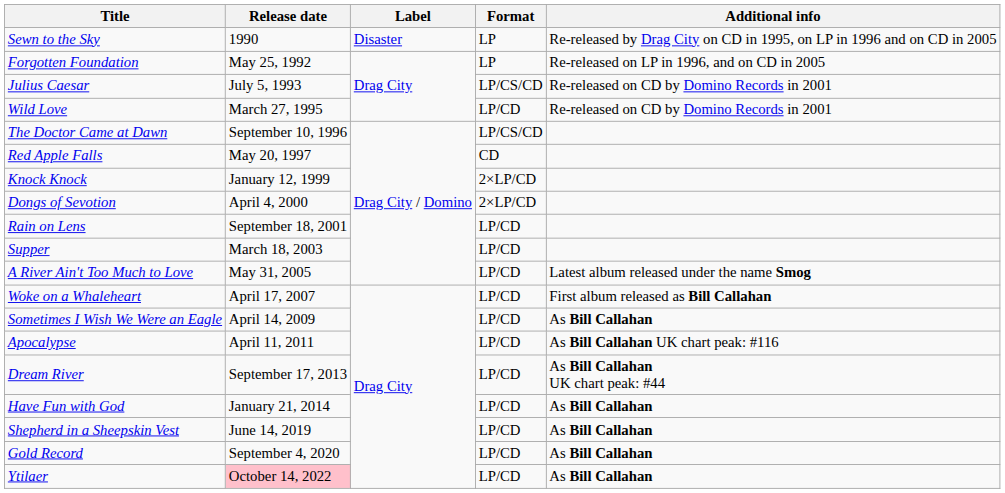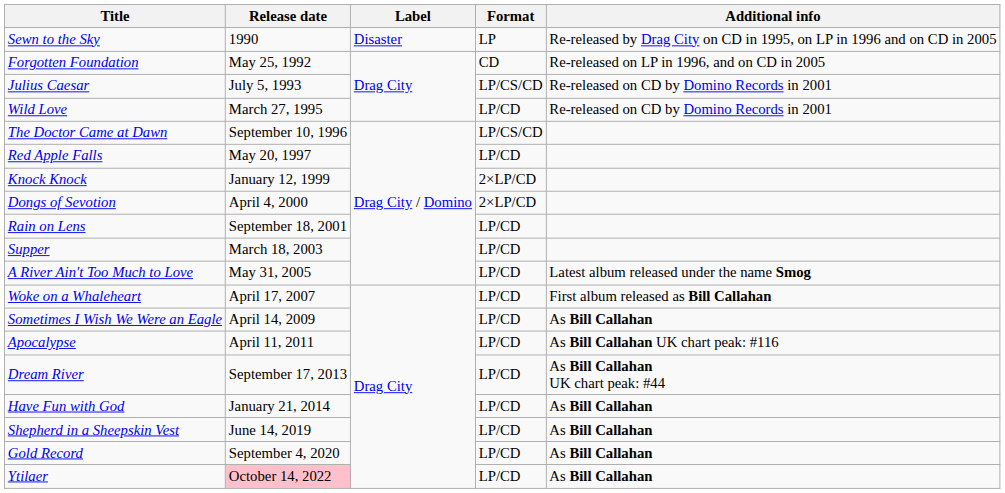 <table class="wikitable">
 <tr>
 <th>Title</th>
 <th>Release date</th>
 <th>Label</th>
 <th>Format</th>
 <th>Additional info</th>
 </tr>
 <tr>
 <td><em><a href='#'>Sewn to the Sky</a></em></td>
 <td>1990</td>
 <td><a href='#'>Disaster</a></td>
 <td>LP</td>
 <td>Re-released by <a href='#'>Drag City</a> on CD in 1995, on LP in 1996 and on CD in 2005</td>
 </tr>
 <tr>
 <td><em><a href='#'>Forgotten Foundation</a></em></td>
 <td>May 25, 1992</td>
 <td rowspan="3"><a href='#'>Drag City</a></td>
-<td>LP</td>
+<td>CD</td>
 <td>Re-released on LP in 1996, and on CD in 2005</td>
 </tr>
 <tr>
 <td><em><a href='#'>Julius Caesar</a></em></td>
 <td>July 5, 1993</td>
 <td>LP/CS/CD</td>
 <td>Re-released on CD by <a href='#'>Domino Records</a> in 2001</td>
 </tr>
 <tr>
 <td><em><a href='#'>Wild Love</a></em></td>
 <td>March 27, 1995</td>
 <td>LP/CD</td>
 <td>Re-released on CD by <a href='#'>Domino Records</a> in 2001</td>
 </tr>
 <tr>
 <td><em><a href='#'>The Doctor Came at Dawn</a></em></td>
 <td>September 10, 1996</td>
 <td rowspan="7"><a href='#'>Drag City</a> / <a href='#'>Domino</a></td>
 <td>LP/CS/CD</td>
 <td></td>
 </tr>
 <tr>
 <td><em><a href='#'>Red Apple Falls</a></em></td>
 <td>May 20, 1997</td>
-<td>CD</td>
+<td>LP/CD</td>
 <td></td>
 </tr>
 <tr>
 <td><em><a href='#'>Knock Knock</a></em></td>
 <td>January 12, 1999</td>
 <td>2×LP/CD</td>
 <td></td>
 </tr>
 <tr>
 <td><em><a href='#'>Dongs of Sevotion</a></em></td>
 <td>April 4, 2000</td>
 <td>2×LP/CD</td>
 <td></td>
 </tr>
 <tr>
 <td><em><a href='#'>Rain on Lens</a></em></td>
 <td>September 18, 2001</td>
 <td>LP/CD</td>
 <td></td>
 </tr>
 <tr>
 <td><em><a href='#'>Supper</a></em></td>
 <td>March 18, 2003</td>
 <td>LP/CD</td>
 <td></td>
 </tr>
 <tr>
 <td><em><a href='#'>A River Ain't Too Much to Love</a></em></td>
 <td>May 31, 2005</td>
 <td>LP/CD</td>
 <td>Latest album released under the name <strong>Smog</strong></td>
 </tr>
 <tr>
 <td><em><a href='#'>Woke on a Whaleheart</a></em></td>
 <td>April 17, 2007</td>
 <td rowspan="8"><a href='#'>Drag City</a></td>
 <td>LP/CD</td>
 <td>First album released as <strong>Bill Callahan</strong></td>
 </tr>
 <tr>
 <td><em><a href='#'>Sometimes I Wish We Were an Eagle</a></em></td>
 <td>April 14, 2009</td>
 <td>LP/CD</td>
 <td>As <strong>Bill Callahan</strong></td>
 </tr>
 <tr>
 <td><em><a href='#'>Apocalypse</a></em></td>
 <td>April 11, 2011</td>
 <td>LP/CD</td>
 <td>As <strong>Bill Callahan</strong> UK chart peak: #116</td>
 </tr>
 <tr>
 <td><em><a href='#'>Dream River</a></em></td>
 <td>September 17, 2013</td>
 <td>LP/CD</td>
 <td>As <strong>Bill Callahan</strong><br>UK chart peak: #44</td>
 </tr>
 <tr>
 <td><em><a href='#'>Have Fun with God</a></em></td>
 <td>January 21, 2014</td>
 <td>LP/CD</td>
 <td>As <strong>Bill Callahan</strong></td>
 </tr>
 <tr>
 <td><em><a href='#'>Shepherd in a Sheepskin Vest</a></em></td>
 <td>June 14, 2019</td>
 <td>LP/CD</td>
 <td>As <strong>Bill Callahan</strong></td>
 </tr>
 <tr>
 <td><em><a href='#'>Gold Record</a></em></td>
 <td>September 4, 2020</td>
 <td>LP/CD</td>
 <td>As <strong>Bill Callahan</strong></td>
 </tr>
 <tr>
 <td><em><a href='#'>Ytilaer</a></em></td>
 <td style="background: pink;">October 14, 2022</td>
 <td>LP/CD</td>
 <td>As <strong>Bill Callahan</strong></td>
 </tr>
 </table>
